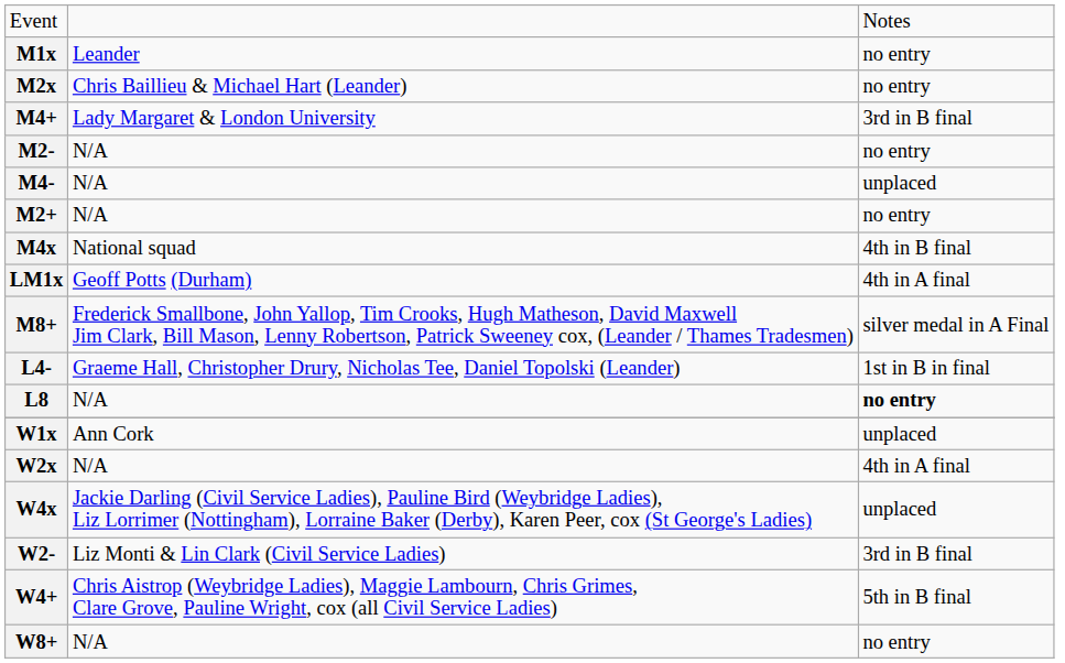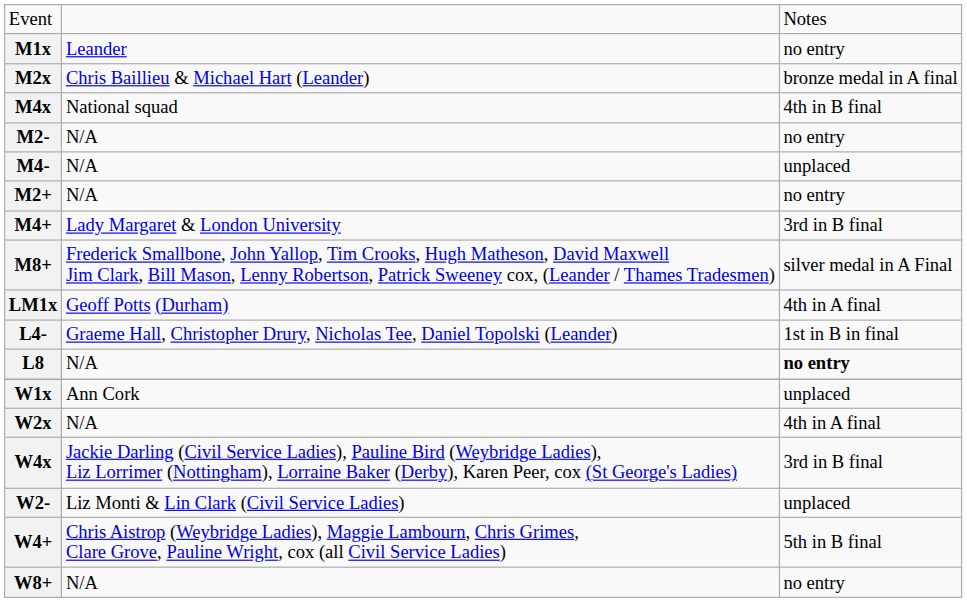 <table class="wikitable">
 <tr>
 <td>Event</td>
 <td></td>
 <td>Notes</td>
 </tr>
 <tr>
 <th>M1x</th>
 <td><a href='#'>Leander</a></td>
 <td>no entry</td>
 </tr>
 <tr>
 <th>M2x</th>
 <td><a href='#'>Chris Baillieu</a> & <a href='#'>Michael Hart</a> (<a href='#'>Leander</a>)</td>
-<td>no entry</td>
+<td>bronze medal in A final</td>
 </tr>
 <tr>
-<th>M4+</th>
-<td><a href='#'>Lady Margaret</a> & <a href='#'>London University</a></td>
-<td>3rd in B final</td>
+<th>M4x</th>
+<td>National squad</td>
+<td>4th in B final</td>
 </tr>
 <tr>
 <th>M2-</th>
 <td>N/A</td>
 <td>no entry</td>
 </tr>
 <tr>
 <th>M4-</th>
 <td>N/A</td>
 <td>unplaced</td>
 </tr>
 <tr>
 <th>M2+</th>
 <td>N/A</td>
 <td>no entry</td>
 </tr>
 <tr>
-<th>M4x</th>
-<td>National squad</td>
-<td>4th in B final</td>
+<th>M4+</th>
+<td><a href='#'>Lady Margaret</a> & <a href='#'>London University</a></td>
+<td>3rd in B final</td>
+</tr>
+<tr>
+<th>M8+</th>
+<td><a href='#'>Frederick Smallbone</a>, <a href='#'>John Yallop</a>, <a href='#'>Tim Crooks</a>, <a href='#'>Hugh Matheson</a>, <a href='#'>David Maxwell</a> <br> <a href='#'>Jim Clark</a>, <a href='#'>Bill Mason</a>, <a href='#'>Lenny Robertson</a>, <a href='#'>Patrick Sweeney</a> cox, (<a href='#'>Leander</a> / <a href='#'>Thames Tradesmen</a>)</td>
+<td>silver medal in A Final</td>
 </tr>
 <tr>
 <th>LM1x</th>
 <td><a href='#'>Geoff Potts</a> <a href='#'>(Durham)</a></td>
 <td>4th in A final</td>
-</tr>
-<tr>
-<th>M8+</th>
-<td><a href='#'>Frederick Smallbone</a>, <a href='#'>John Yallop</a>, <a href='#'>Tim Crooks</a>, <a href='#'>Hugh Matheson</a>, <a href='#'>David Maxwell</a> <br> <a href='#'>Jim Clark</a>, <a href='#'>Bill Mason</a>, <a href='#'>Lenny Robertson</a>, <a href='#'>Patrick Sweeney</a> cox, (<a href='#'>Leander</a> / <a href='#'>Thames Tradesmen</a>)</td>
-<td>silver medal in A Final</td>
 </tr>
 <tr>
 <th>L4-</th>
 <td><a href='#'>Graeme Hall</a>, <a href='#'>Christopher Drury</a>, <a href='#'>Nicholas Tee</a>, <a href='#'>Daniel Topolski</a> (<a href='#'>Leander</a>)</td>
 <td>1st in B in final</td>
 </tr>
 <tr>
 <th>L8</th>
 <td>N/A</td>
 <td><strong>no entry</strong></td>
 </tr>
 <tr>
 </tr>
 <tr>
 <th>W1x</th>
 <td>Ann Cork</td>
 <td>unplaced</td>
 </tr>
 <tr>
 <th>W2x</th>
 <td>N/A</td>
 <td>4th in A final</td>
 </tr>
 <tr>
 <th>W4x</th>
 <td><a href='#'>Jackie Darling</a> (<a href='#'>Civil Service Ladies</a>), <a href='#'>Pauline Bird</a> (<a href='#'>Weybridge Ladies</a>), <br><a href='#'>Liz Lorrimer</a> (<a href='#'>Nottingham</a>), <a href='#'>Lorraine Baker</a> (<a href='#'>Derby</a>), Karen Peer, cox <a href='#'>(St George's Ladies)</a></td>
-<td>unplaced</td>
+<td>3rd in B final</td>
 </tr>
 <tr>
 <th>W2-</th>
 <td>Liz Monti & <a href='#'>Lin Clark</a> (<a href='#'>Civil Service Ladies</a>)</td>
-<td>3rd in B final</td>
+<td>unplaced</td>
 </tr>
 <tr>
 <th>W4+</th>
 <td><a href='#'>Chris Aistrop</a> (<a href='#'>Weybridge Ladies</a>), <a href='#'>Maggie Lambourn</a>, <a href='#'>Chris Grimes</a>,<br> <a href='#'>Clare Grove</a>, <a href='#'>Pauline Wright</a>, cox (all <a href='#'>Civil Service Ladies</a>)</td>
 <td>5th in B final</td>
 </tr>
 <tr>
 <th>W8+</th>
 <td>N/A</td>
 <td>no entry</td>
 </tr>
 </table>
